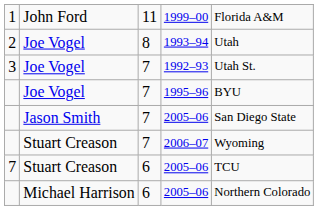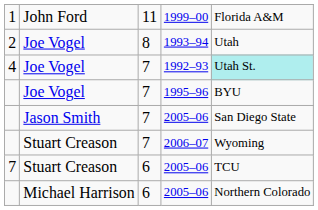 <table class="wikitable">
 <tr>
 </tr>
 <tr>
 <td>1</td>
 <td>John Ford</td>
 <td>11</td>
 <td style="font-size:80%;"><a href='#'>1999–00</a></td>
 <td style="font-size:80%;">Florida A&M</td>
 </tr>
 <tr>
 <td>2</td>
 <td><a href='#'>Joe Vogel</a></td>
 <td>8</td>
 <td style="font-size:80%;"><a href='#'>1993–94</a></td>
 <td style="font-size:80%;">Utah</td>
 </tr>
 <tr>
-<td>3</td>
+<td>4</td>
 <td><a href='#'>Joe Vogel</a></td>
 <td>7</td>
 <td style="font-size:80%;"><a href='#'>1992–93</a></td>
-<td style="font-size:80%;">Utah St.</td>
+<td style="background: paleturquoise; font-size:80%;">Utah St.</td>
 </tr>
 <tr>
 <td></td>
 <td><a href='#'>Joe Vogel</a></td>
 <td>7</td>
 <td style="font-size:80%;"><a href='#'>1995–96</a></td>
 <td style="font-size:80%;">BYU</td>
 </tr>
 <tr>
 <td></td>
 <td><a href='#'>Jason Smith</a></td>
 <td>7</td>
 <td style="font-size:80%;"><a href='#'>2005–06</a></td>
 <td style="font-size:80%;">San Diego State</td>
 </tr>
 <tr>
 <td></td>
 <td>Stuart Creason</td>
 <td>7</td>
 <td style="font-size:80%;"><a href='#'>2006–07</a></td>
 <td style="font-size:80%;">Wyoming</td>
 </tr>
 <tr>
 <td>7</td>
 <td>Stuart Creason</td>
 <td>6</td>
 <td style="font-size:80%;"><a href='#'>2005–06</a></td>
 <td style="font-size:80%;">TCU</td>
 </tr>
 <tr>
 <td></td>
 <td>Michael Harrison</td>
 <td>6</td>
 <td style="font-size:80%;"><a href='#'>2005–06</a></td>
 <td style="font-size:80%;">Northern Colorado</td>
 </tr>
 </table>
